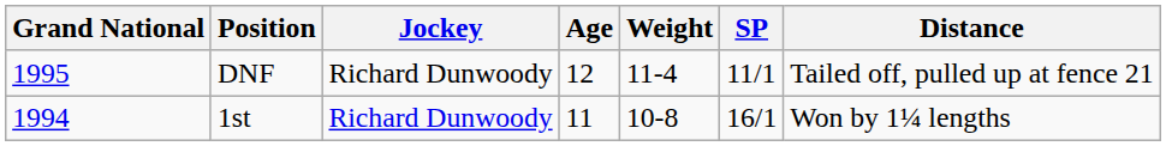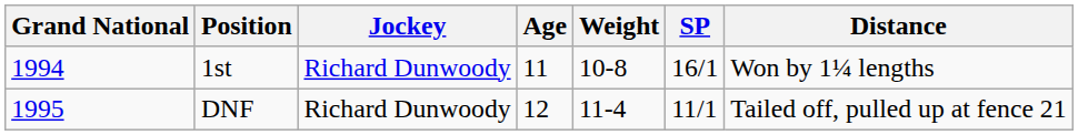 <table class="wikitable sortable">
 <tr>
 <th>Grand National</th>
 <th>Position</th>
 <th><a href='#'>Jockey</a></th>
 <th>Age</th>
 <th>Weight</th>
 <th><a href='#'>SP</a></th>
 <th>Distance</th>
 </tr>
 <tr>
+<td><a href='#'>1994</a></td>
+<td>1st</td>
+<td><a href='#'>Richard Dunwoody</a></td>
+<td>11</td>
+<td>10-8</td>
+<td>16/1</td>
+<td>Won by 1¼ lengths</td>
+</tr>
+<tr>
 <td><a href='#'>1995</a></td>
 <td>DNF</td>
 <td>Richard Dunwoody</td>
 <td>12</td>
 <td>11-4</td>
 <td>11/1</td>
 <td>Tailed off, pulled up at fence 21</td>
 </tr>
-<tr>
-<td><a href='#'>1994</a></td>
-<td>1st</td>
-<td><a href='#'>Richard Dunwoody</a></td>
-<td>11</td>
-<td>10-8</td>
-<td>16/1</td>
-<td>Won by 1¼ lengths</td>
-</tr>
 </table>
